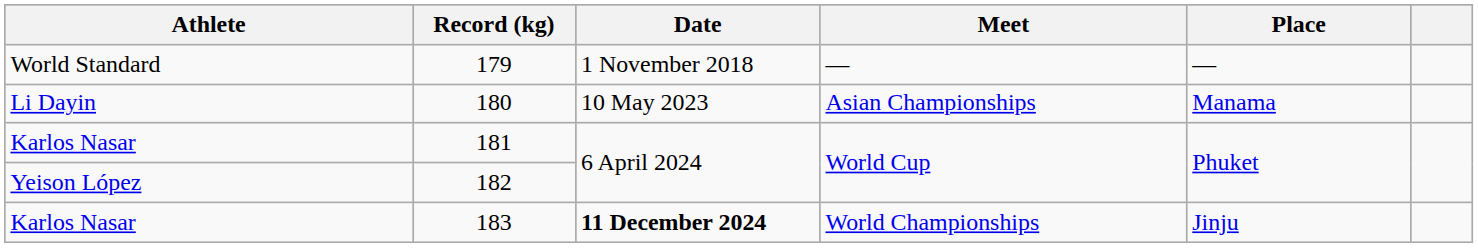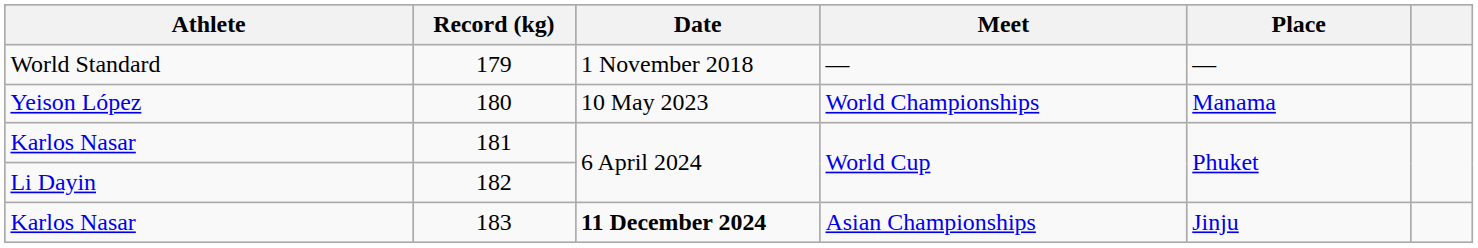 <table class="wikitable" style="font-size:90%; width: 70%;">
 <tr>
 <th width=20%>Athlete</th>
 <th width=8%>Record (kg)</th>
 <th width=12%>Date</th>
 <th width=18%>Meet</th>
 <th width=11%>Place</th>
 <th width=3%></th>
 </tr>
 <tr>
 <td>World Standard</td>
 <td align="center">179</td>
 <td>1 November 2018</td>
 <td>—</td>
 <td>—</td>
 <td></td>
 </tr>
 <tr>
-<td> <a href='#'>Li Dayin</a></td>
+<td> <a href='#'>Yeison López</a></td>
 <td align="center">180</td>
 <td>10 May 2023</td>
-<td><a href='#'>Asian Championships</a></td>
+<td><a href='#'>World Championships</a></td>
 <td><a href='#'>Manama</a></td>
 <td></td>
 </tr>
 <tr>
 <td> <a href='#'>Karlos Nasar</a></td>
 <td align="center">181</td>
 <td rowspan=2>6 April 2024</td>
 <td rowspan=2><a href='#'>World Cup</a></td>
 <td rowspan=2><a href='#'>Phuket</a></td>
 <td rowspan=2></td>
 </tr>
 <tr>
-<td> <a href='#'>Yeison López</a></td>
+<td> <a href='#'>Li Dayin</a></td>
 <td align="center">182</td>
 </tr>
 <tr>
 <td> <a href='#'>Karlos Nasar</a></td>
 <td align="center">183</td>
 <td><strong>11 December 2024</strong></td>
-<td><a href='#'>World Championships</a></td>
+<td><a href='#'>Asian Championships</a></td>
 <td><a href='#'>Jinju</a></td>
 <td></td>
 </tr>
 </table>
